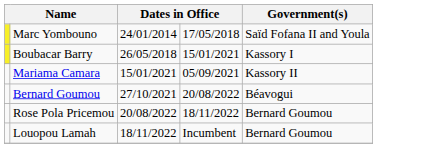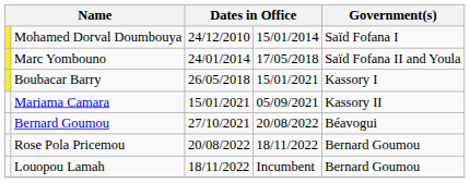 <table class="wikitable alternance">
 <tr>
 <th colspan="2" scope="col">Name</th>
 <th colspan="2" scope="col">Dates in Office</th>
 <th scope="col">Government(s)</th>
+</tr>
+<tr>
+<td bgcolor="#F7EF28"></td>
+<td>Mohamed Dorval Doumbouya</td>
+<td>24/12/2010</td>
+<td>15/01/2014</td>
+<td>Saïd Fofana I</td>
 </tr>
 <tr>
 <td bgcolor="#F7EF28"></td>
 <td>Marc Yombouno</td>
 <td>24/01/2014</td>
 <td>17/05/2018</td>
 <td>Saïd Fofana II and Youla</td>
 </tr>
 <tr>
 <td bgcolor="#F7EF28"></td>
 <td>Boubacar Barry</td>
 <td>26/05/2018</td>
 <td>15/01/2021</td>
 <td>Kassory I</td>
 </tr>
 <tr>
 <td></td>
 <td><a href='#'>Mariama Camara</a></td>
 <td>15/01/2021</td>
 <td>05/09/2021</td>
 <td>Kassory II</td>
 </tr>
 <tr>
 <td></td>
 <td><a href='#'>Bernard Goumou</a></td>
 <td>27/10/2021</td>
 <td>20/08/2022</td>
 <td>Béavogui</td>
 </tr>
 <tr>
 <td></td>
 <td>Rose Pola Pricemou</td>
 <td>20/08/2022</td>
 <td>18/11/2022</td>
 <td>Bernard Goumou</td>
 </tr>
 <tr>
 <td></td>
 <td>Louopou Lamah</td>
 <td>18/11/2022</td>
 <td>Incumbent</td>
 <td>Bernard Goumou</td>
 </tr>
 <tr>
 </tr>
 </table>
